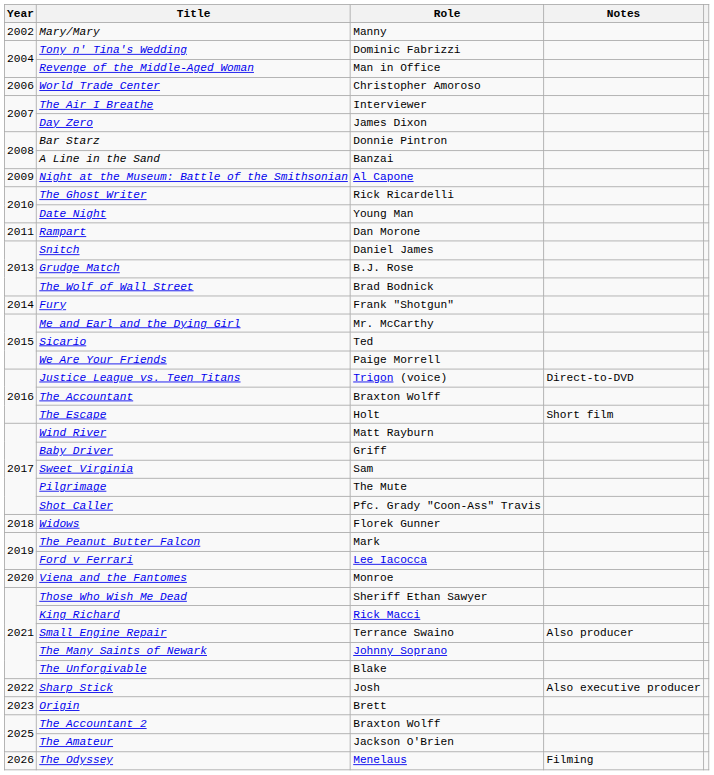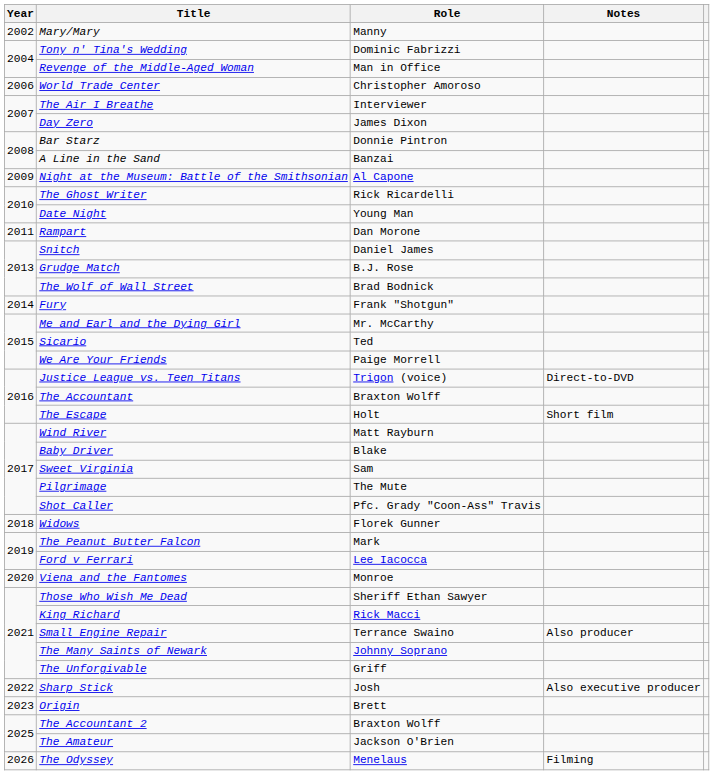 <table class="wikitable plainrowheaders sortable" style="margin-right: 0;">
 <tr>
 <th scope="col">Year</th>
 <th scope="col">Title</th>
 <th scope="col">Role</th>
 <th scope="col" class="unsortable">Notes</th>
 <th scope="col" class="unsortable"></th>
 </tr>
 <tr>
 <td>2002</td>
 <td><em>Mary/Mary</em></td>
 <td>Manny</td>
 <td></td>
 <td style="text-align: center;"></td>
 </tr>
 <tr>
 <td rowspan="2">2004</td>
 <td><em><a href='#'>Tony n' Tina's Wedding</a></em></td>
 <td>Dominic Fabrizzi</td>
 <td></td>
 <td style="text-align: center;"></td>
 </tr>
 <tr>
 <td><em><a href='#'>Revenge of the Middle-Aged Woman</a></em></td>
 <td>Man in Office</td>
 <td></td>
 <td style="text-align: center;"></td>
 </tr>
 <tr>
 <td>2006</td>
 <td><em><a href='#'>World Trade Center</a></em></td>
 <td>Christopher Amoroso</td>
 <td></td>
 <td style="text-align: center;"></td>
 </tr>
 <tr>
 <td rowspan="2">2007</td>
 <td><em><a href='#'>The Air I Breathe</a></em></td>
 <td>Interviewer</td>
 <td></td>
 <td style="text-align: center;"></td>
 </tr>
 <tr>
 <td><em><a href='#'>Day Zero</a></em></td>
 <td>James Dixon</td>
 <td></td>
 <td style="text-align: center;"></td>
 </tr>
 <tr>
 <td rowspan="2">2008</td>
 <td><em>Bar Starz</em></td>
 <td>Donnie Pintron</td>
 <td></td>
 <td style="text-align: center;"></td>
 </tr>
 <tr>
 <td><em>A Line in the Sand</em></td>
 <td>Banzai</td>
 <td></td>
 <td style="text-align: center;"></td>
 </tr>
 <tr>
 <td>2009</td>
 <td><em><a href='#'>Night at the Museum: Battle of the Smithsonian</a></em></td>
 <td><a href='#'>Al Capone</a></td>
 <td></td>
 <td style="text-align: center;"></td>
 </tr>
 <tr>
 <td rowspan="2">2010</td>
 <td><em><a href='#'>The Ghost Writer</a></em></td>
 <td>Rick Ricardelli</td>
 <td></td>
 <td style="text-align: center;"></td>
 </tr>
 <tr>
 <td><em><a href='#'>Date Night</a></em></td>
 <td>Young Man</td>
 <td></td>
 <td style="text-align: center;"></td>
 </tr>
 <tr>
 <td>2011</td>
 <td><em><a href='#'>Rampart</a></em></td>
 <td>Dan Morone</td>
 <td></td>
 <td style="text-align: center;"></td>
 </tr>
 <tr>
 <td rowspan="3">2013</td>
 <td><em><a href='#'>Snitch</a></em></td>
 <td>Daniel James</td>
 <td></td>
 <td style="text-align: center;"></td>
 </tr>
 <tr>
 <td><em><a href='#'>Grudge Match</a></em></td>
 <td>B.J. Rose</td>
 <td></td>
 <td style="text-align: center;"></td>
 </tr>
 <tr>
 <td><em><a href='#'>The Wolf of Wall Street</a></em></td>
 <td>Brad Bodnick</td>
 <td></td>
 <td style="text-align: center;"></td>
 </tr>
 <tr>
 <td>2014</td>
 <td><em><a href='#'>Fury</a></em></td>
 <td>Frank "Shotgun"</td>
 <td></td>
 <td style="text-align: center;"></td>
 </tr>
 <tr>
 <td rowspan="3">2015</td>
 <td><em><a href='#'>Me and Earl and the Dying Girl</a></em></td>
 <td>Mr. McCarthy</td>
 <td></td>
 <td style="text-align: center;"></td>
 </tr>
 <tr>
 <td><em><a href='#'>Sicario</a></em></td>
 <td>Ted</td>
 <td></td>
 <td style="text-align: center;"></td>
 </tr>
 <tr>
 <td><em><a href='#'>We Are Your Friends</a></em></td>
 <td>Paige Morrell</td>
 <td></td>
 <td style="text-align: center;"></td>
 </tr>
 <tr>
 <td rowspan="3">2016</td>
 <td><em><a href='#'>Justice League vs. Teen Titans</a></em></td>
 <td><a href='#'>Trigon</a> (voice)</td>
 <td>Direct-to-DVD</td>
 <td></td>
 </tr>
 <tr>
 <td><em><a href='#'>The Accountant</a></em></td>
 <td>Braxton Wolff</td>
 <td></td>
 <td style="text-align: center;"></td>
 </tr>
 <tr>
 <td><em><a href='#'>The Escape</a></em></td>
 <td>Holt</td>
 <td>Short film</td>
 <td style="text-align: center;"></td>
 </tr>
 <tr>
 <td rowspan="5">2017</td>
 <td><em><a href='#'>Wind River</a></em></td>
 <td>Matt Rayburn</td>
 <td></td>
 <td style="text-align: center;"></td>
 </tr>
 <tr>
 <td><em><a href='#'>Baby Driver</a></em></td>
-<td>Griff</td>
+<td>Blake</td>
 <td></td>
 <td style="text-align: center;"></td>
 </tr>
 <tr>
 <td><em><a href='#'>Sweet Virginia</a></em></td>
 <td>Sam</td>
 <td></td>
 <td style="text-align: center;"></td>
 </tr>
 <tr>
 <td><em><a href='#'>Pilgrimage</a></em></td>
 <td>The Mute</td>
 <td></td>
 <td style="text-align: center;"></td>
 </tr>
 <tr>
 <td><em><a href='#'>Shot Caller</a></em></td>
 <td>Pfc. Grady "Coon-Ass" Travis</td>
 <td></td>
 <td style="text-align: center;"></td>
 </tr>
 <tr>
 <td>2018</td>
 <td><em><a href='#'>Widows</a></em></td>
 <td>Florek Gunner</td>
 <td></td>
 <td style="text-align: center;"></td>
 </tr>
 <tr>
 <td rowspan="2">2019</td>
 <td><em><a href='#'>The Peanut Butter Falcon</a></em></td>
 <td>Mark</td>
 <td></td>
 <td style="text-align: center;"></td>
 </tr>
 <tr>
 <td><em><a href='#'>Ford v Ferrari</a></em></td>
 <td><a href='#'>Lee Iacocca</a></td>
 <td></td>
 <td style="text-align: center;"></td>
 </tr>
 <tr>
 <td>2020</td>
 <td><em><a href='#'>Viena and the Fantomes</a></em></td>
 <td>Monroe</td>
 <td></td>
 <td style="text-align: center;"></td>
 </tr>
 <tr>
 <td rowspan="5">2021</td>
 <td><em><a href='#'>Those Who Wish Me Dead</a></em></td>
 <td>Sheriff Ethan Sawyer</td>
 <td></td>
 <td style="text-align: center;"></td>
 </tr>
 <tr>
 <td><em><a href='#'>King Richard</a></em></td>
 <td><a href='#'>Rick Macci</a></td>
 <td></td>
 <td style="text-align: center;"></td>
 </tr>
 <tr>
 <td><em><a href='#'>Small Engine Repair</a></em></td>
 <td>Terrance Swaino</td>
 <td>Also producer</td>
 <td style="text-align: center;"></td>
 </tr>
 <tr>
 <td><em><a href='#'>The Many Saints of Newark</a></em></td>
 <td><a href='#'>Johnny Soprano</a></td>
 <td></td>
 <td style="text-align: center;"></td>
 </tr>
 <tr>
 <td><em><a href='#'>The Unforgivable</a></em></td>
-<td>Blake</td>
+<td>Griff</td>
 <td></td>
 <td style="text-align: center;"></td>
 </tr>
 <tr>
 <td>2022</td>
 <td><em><a href='#'>Sharp Stick</a></em></td>
 <td>Josh</td>
 <td>Also executive producer</td>
 <td style="text-align: center;"></td>
 </tr>
 <tr>
 <td>2023</td>
 <td><em><a href='#'>Origin</a></em></td>
 <td>Brett</td>
 <td></td>
 <td style="text-align: center;"></td>
 </tr>
 <tr>
 <td rowspan="2">2025</td>
 <td><em><a href='#'>The Accountant 2</a></em></td>
 <td>Braxton Wolff</td>
 <td></td>
 <td style="text-align: center;"></td>
 </tr>
 <tr>
 <td><em><a href='#'>The Amateur</a></em></td>
 <td>Jackson O'Brien</td>
 <td></td>
 <td style="text-align: center;"></td>
 </tr>
 <tr>
 <td>2026</td>
 <td><em><a href='#'>The Odyssey</a></em></td>
 <td><a href='#'>Menelaus</a></td>
 <td>Filming</td>
 <td style="text-align: center;"></td>
 </tr>
 </table>
